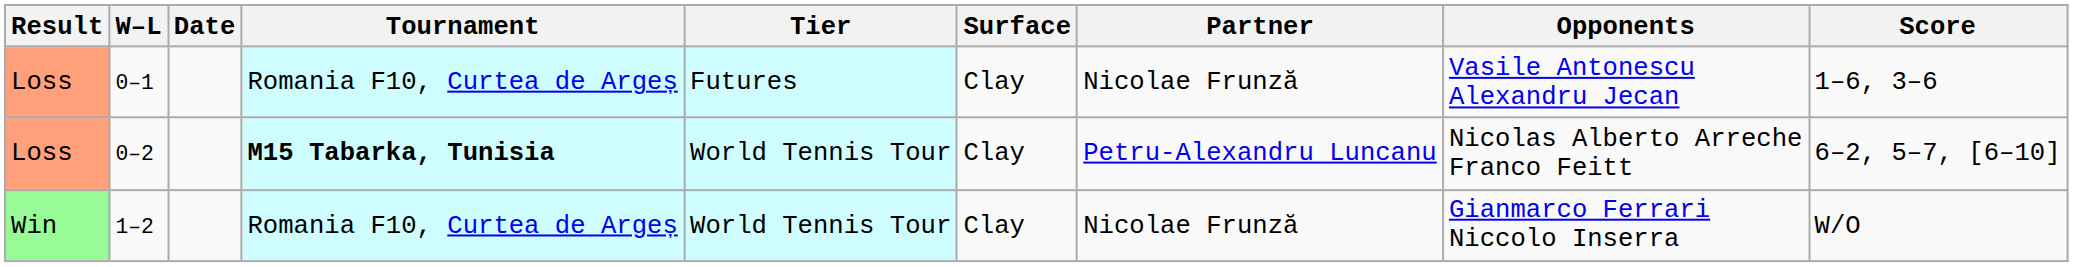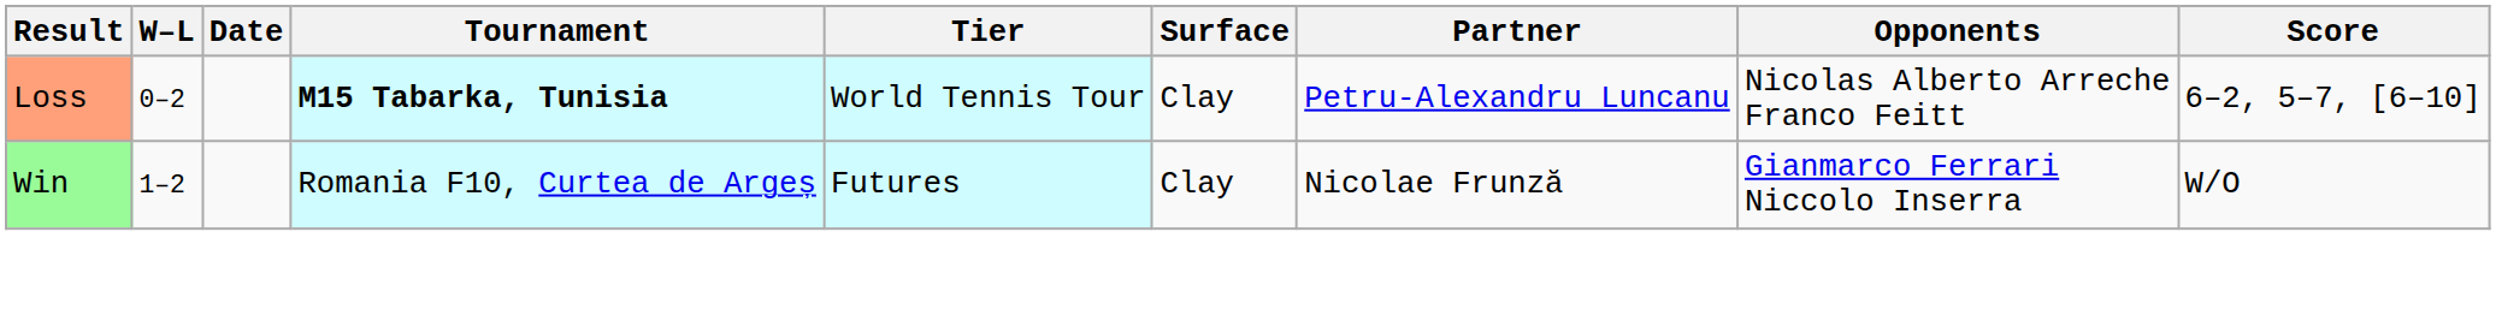 <table class="sortable wikitable">
 <tr>
 <th>Result</th>
 <th class="unsortable">W–L</th>
 <th>Date</th>
 <th>Tournament</th>
 <th>Tier</th>
 <th>Surface</th>
 <th>Partner</th>
 <th>Opponents</th>
 <th class="unsortable">Score</th>
-</tr>
-<tr>
-<td bgcolor=#FFA07A>Loss</td>
-<td><small>0–1</small></td>
-<td></td>
-<td style="background:#cffcff;">Romania F10, <a href='#'>Curtea de Argeș</a></td>
-<td style="background:#cffcff;">Futures</td>
-<td>Clay</td>
-<td> Nicolae Frunză</td>
-<td> <a href='#'>Vasile Antonescu</a><br> <a href='#'>Alexandru Jecan</a></td>
-<td>1–6, 3–6</td>
 </tr>
 <tr>
 <td bgcolor=#FFA07A>Loss</td>
 <td><small>0–2</small></td>
 <td></td>
 <td style="background:#cffcff;"><strong>M15 Tabarka, Tunisia</strong></td>
 <td style="background:#cffcff;">World Tennis Tour</td>
 <td>Clay</td>
 <td> <a href='#'>Petru-Alexandru Luncanu</a></td>
 <td> Nicolas Alberto Arreche<br> Franco Feitt</td>
 <td>6–2, 5–7, [6–10]</td>
 </tr>
 <tr>
 <td style="background:#98fb98;">Win</td>
 <td><small>1–2</small></td>
 <td></td>
 <td style="background:#cffcff;">Romania F10, <a href='#'>Curtea de Argeș</a></td>
-<td style="background:#cffcff;">World Tennis Tour</td>
+<td style="background:#cffcff;">Futures</td>
 <td>Clay</td>
 <td> Nicolae Frunză</td>
 <td> <a href='#'>Gianmarco Ferrari</a><br> Niccolo Inserra</td>
 <td>W/O</td>
 </tr>
 </table>
